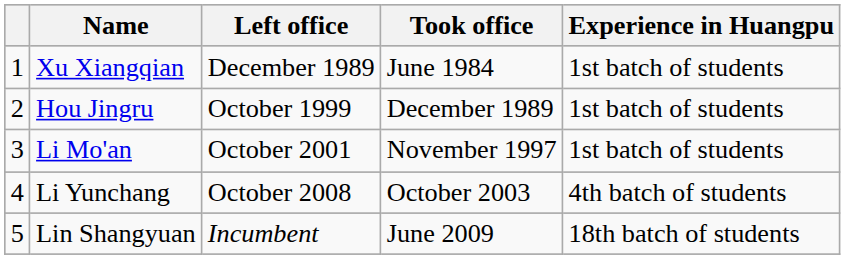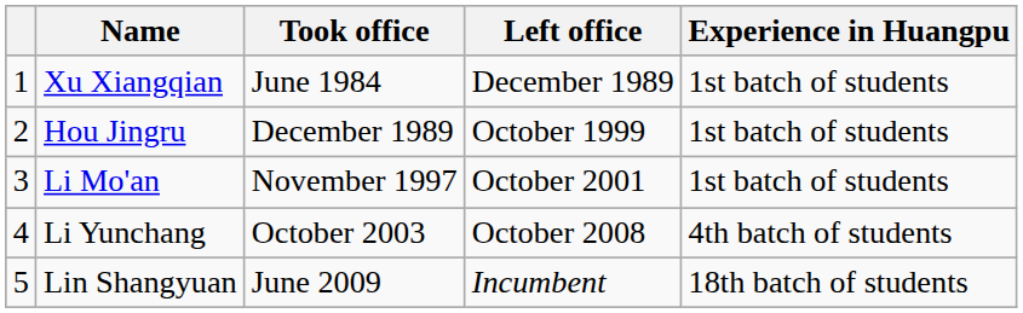 <table class="wikitable">
 <tr>
 <th></th>
 <th>Name</th>
+<th>Took office</th>
 <th>Left office</th>
-<th>Took office</th>
 <th>Experience in Huangpu</th>
 </tr>
 <tr>
 <td>1</td>
 <td><a href='#'>Xu Xiangqian</a></td>
+<td>June 1984</td>
 <td>December 1989</td>
-<td>June 1984</td>
 <td>1st batch of students</td>
 </tr>
 <tr>
 <td>2</td>
 <td><a href='#'>Hou Jingru</a></td>
+<td>December 1989</td>
 <td>October 1999</td>
-<td>December 1989</td>
 <td>1st batch of students</td>
 </tr>
 <tr>
 <td>3</td>
 <td><a href='#'>Li Mo'an</a></td>
+<td>November 1997</td>
 <td>October 2001</td>
-<td>November 1997</td>
 <td>1st batch of students</td>
 </tr>
 <tr>
 <td>4</td>
 <td>Li Yunchang</td>
+<td>October 2003</td>
 <td>October 2008</td>
-<td>October 2003</td>
 <td>4th batch of students</td>
 </tr>
 <tr>
 <td>5</td>
 <td>Lin Shangyuan</td>
+<td>June 2009</td>
 <td><em>Incumbent</em></td>
-<td>June 2009</td>
 <td>18th batch of students</td>
 </tr>
 </table>
